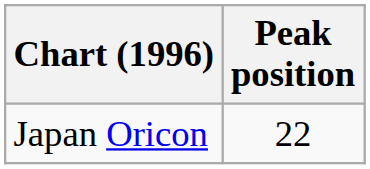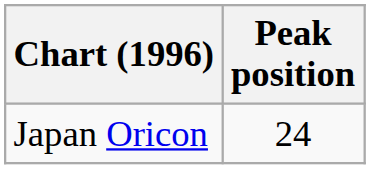 <table class="wikitable">
 <tr>
 <th>Chart (1996)</th>
 <th>Peak<br>position</th>
 </tr>
 <tr>
 <td>Japan <a href='#'>Oricon</a></td>
-<td align="center">22</td>
+<td align="center">24</td>
 </tr>
 </table>
